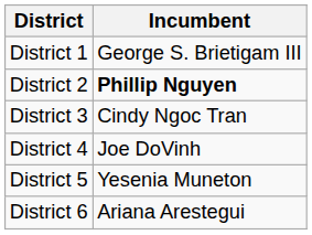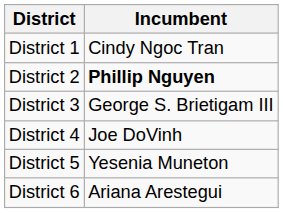 <table class="wikitable">
 <tr>
 <th>District</th>
 <th>Incumbent</th>
 </tr>
 <tr>
 <td>District 1</td>
-<td>George S. Brietigam III</td>
+<td>Cindy Ngoc Tran</td>
 </tr>
 <tr>
 <td>District 2</td>
 <td><strong>Phillip Nguyen</strong></td>
 </tr>
 <tr>
 <td>District 3</td>
-<td>Cindy Ngoc Tran</td>
+<td>George S. Brietigam III</td>
 </tr>
 <tr>
 <td>District 4</td>
 <td>Joe DoVinh</td>
 </tr>
 <tr>
 <td>District 5</td>
 <td>Yesenia Muneton</td>
 </tr>
 <tr>
 <td>District 6</td>
 <td>Ariana Arestegui</td>
 </tr>
 </table>
